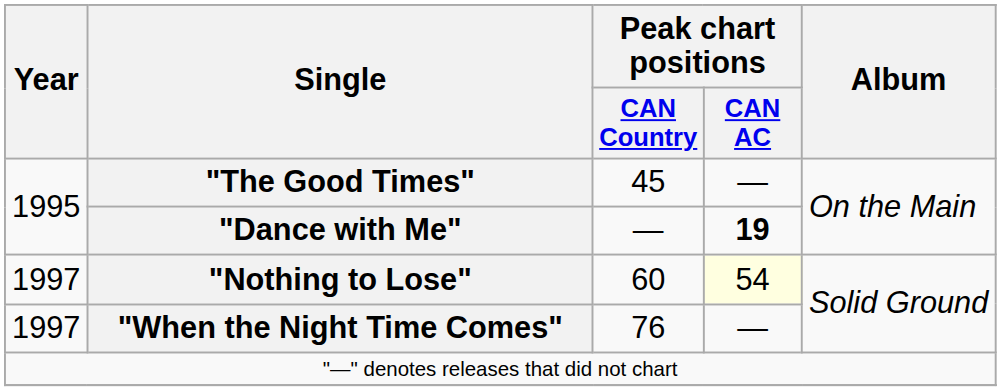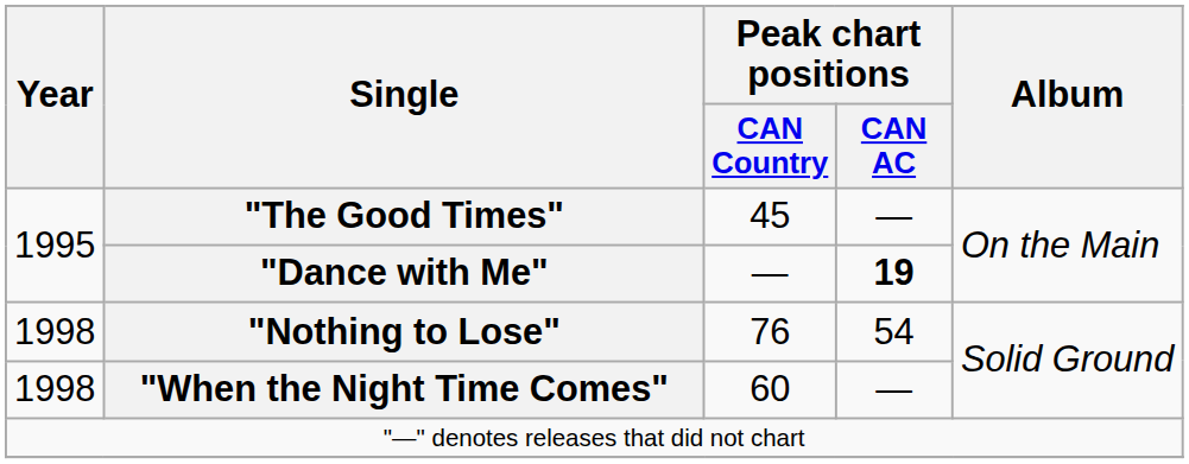 <table class="wikitable plainrowheaders" style="text-align:center;">
 <tr>
 <th rowspan="2">Year</th>
 <th rowspan="2" style="width:16em;">Single</th>
 <th colspan="2">Peak chart<br>positions</th>
 <th rowspan="2">Album</th>
 </tr>
 <tr style="font-size:smaller;">
 <th width="45"><a href='#'>CAN Country</a><br></th>
 <th width="45"><a href='#'>CAN AC</a><br></th>
 </tr>
 <tr>
 <td rowspan="2">1995</td>
 <th scope="row">"The Good Times"</th>
 <td>45</td>
 <td>—</td>
 <td align="left" rowspan="2"><em>On the Main</em></td>
 </tr>
 <tr>
 <th scope="row">"Dance with Me"</th>
 <td>—</td>
 <td><strong>19</strong></td>
 </tr>
 <tr>
-<td>1997</td>
+<td>1998</td>
 <th scope="row">"Nothing to Lose"</th>
-<td>60</td>
-<td style="background: lightyellow;">54</td>
+<td>76</td>
+<td>54</td>
 <td align="left" rowspan="2"><em>Solid Ground</em></td>
 </tr>
 <tr>
-<td>1997</td>
+<td>1998</td>
 <th scope="row">"When the Night Time Comes"</th>
-<td>76</td>
+<td>60</td>
 <td>—</td>
 </tr>
 <tr>
 <td colspan="5" style="font-size:8pt">"—" denotes releases that did not chart</td>
 </tr>
 <tr>
 </tr>
 </table>
